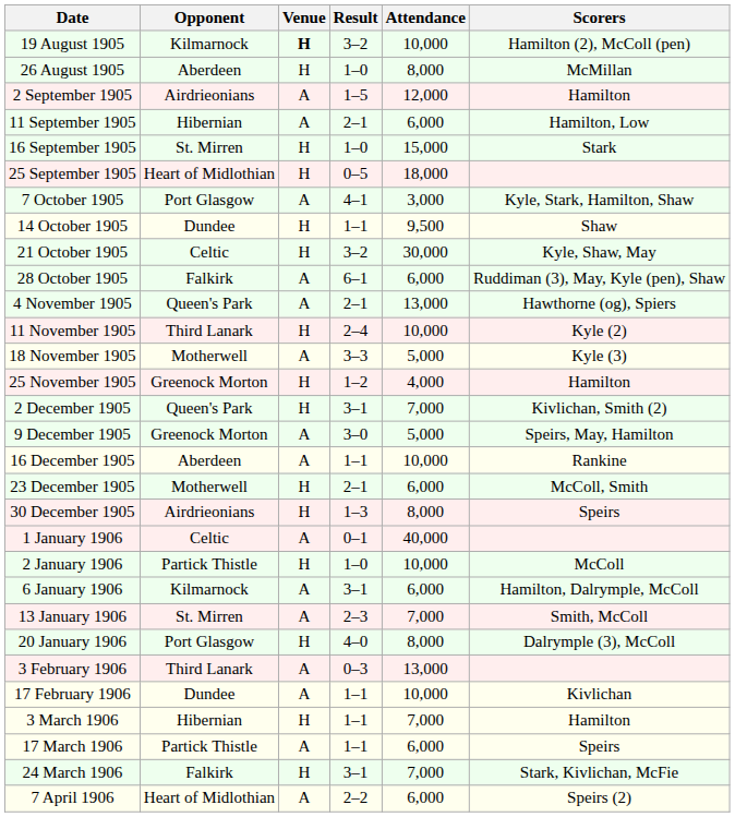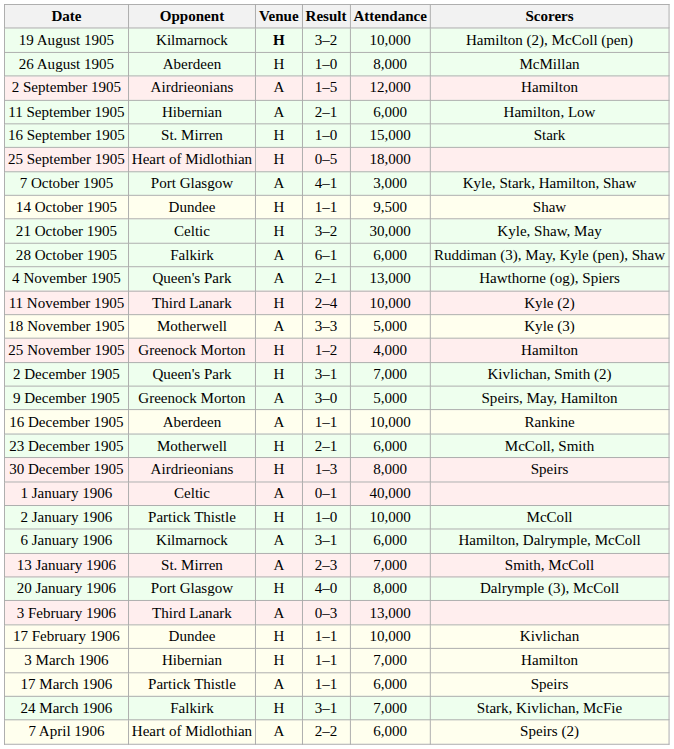 <table class="wikitable sortable" style="font-size:100%; text-align:center">
 <tr>
 <th>Date</th>
 <th>Opponent</th>
 <th>Venue</th>
 <th>Result</th>
 <th>Attendance</th>
 <th>Scorers</th>
 </tr>
 <tr bgcolor = "#EEFFEE">
 <td>19 August 1905</td>
 <td>Kilmarnock</td>
 <td><strong>H</strong></td>
 <td>3–2</td>
 <td>10,000</td>
 <td>Hamilton (2), McColl (pen)</td>
 </tr>
 <tr bgcolor = "#EEFFEE">
 <td>26 August 1905</td>
 <td>Aberdeen</td>
 <td>H</td>
 <td>1–0</td>
 <td>8,000</td>
 <td>McMillan</td>
 </tr>
 <tr bgcolor = "#FFEEEE">
 <td>2 September 1905</td>
 <td>Airdrieonians</td>
 <td>A</td>
 <td>1–5</td>
 <td>12,000</td>
 <td>Hamilton</td>
 </tr>
 <tr bgcolor = "#EEFFEE">
 <td>11 September 1905</td>
 <td>Hibernian</td>
 <td>A</td>
 <td>2–1</td>
 <td>6,000</td>
 <td>Hamilton, Low</td>
 </tr>
 <tr bgcolor = "#EEFFEE">
 <td>16 September 1905</td>
 <td>St. Mirren</td>
 <td>H</td>
 <td>1–0</td>
 <td>15,000</td>
 <td>Stark</td>
 </tr>
 <tr bgcolor = "#FFEEEE">
 <td>25 September 1905</td>
 <td>Heart of Midlothian</td>
 <td>H</td>
 <td>0–5</td>
 <td>18,000</td>
 <td></td>
 </tr>
 <tr bgcolor = "#EEFFEE">
 <td>7 October 1905</td>
 <td>Port Glasgow</td>
 <td>A</td>
 <td>4–1</td>
 <td>3,000</td>
 <td>Kyle, Stark, Hamilton, Shaw</td>
 </tr>
 <tr bgcolor = "#FFFFEE">
 <td>14 October 1905</td>
 <td>Dundee</td>
 <td>H</td>
 <td>1–1</td>
 <td>9,500</td>
 <td>Shaw</td>
 </tr>
 <tr bgcolor = "#EEFFEE">
 <td>21 October 1905</td>
 <td>Celtic</td>
 <td>H</td>
 <td>3–2</td>
 <td>30,000</td>
 <td>Kyle, Shaw, May</td>
 </tr>
 <tr bgcolor = "#EEFFEE">
 <td>28 October 1905</td>
 <td>Falkirk</td>
 <td>A</td>
 <td>6–1</td>
 <td>6,000</td>
 <td>Ruddiman (3), May, Kyle (pen), Shaw</td>
 </tr>
 <tr bgcolor = "#EEFFEE">
 <td>4 November 1905</td>
 <td>Queen's Park</td>
 <td>A</td>
 <td>2–1</td>
 <td>13,000</td>
 <td>Hawthorne (og), Spiers</td>
 </tr>
 <tr bgcolor = "#FFEEEE">
 <td>11 November 1905</td>
 <td>Third Lanark</td>
 <td>H</td>
 <td>2–4</td>
 <td>10,000</td>
 <td>Kyle (2)</td>
 </tr>
 <tr bgcolor = "#FFFFEE">
 <td>18 November 1905</td>
 <td>Motherwell</td>
 <td>A</td>
 <td>3–3</td>
 <td>5,000</td>
 <td>Kyle (3)</td>
 </tr>
 <tr bgcolor = "#FFEEEE">
 <td>25 November 1905</td>
 <td>Greenock Morton</td>
 <td>H</td>
 <td>1–2</td>
 <td>4,000</td>
 <td>Hamilton</td>
 </tr>
 <tr bgcolor = "#EEFFEE">
 <td>2 December 1905</td>
 <td>Queen's Park</td>
 <td>H</td>
 <td>3–1</td>
 <td>7,000</td>
 <td>Kivlichan, Smith (2)</td>
 </tr>
 <tr bgcolor = "#EEFFEE">
 <td>9 December 1905</td>
 <td>Greenock Morton</td>
 <td>A</td>
 <td>3–0</td>
 <td>5,000</td>
 <td>Speirs, May, Hamilton</td>
 </tr>
 <tr bgcolor = "#FFFFEE">
 <td>16 December 1905</td>
 <td>Aberdeen</td>
 <td>A</td>
 <td>1–1</td>
 <td>10,000</td>
 <td>Rankine</td>
 </tr>
 <tr bgcolor = "#EEFFEE">
 <td>23 December 1905</td>
 <td>Motherwell</td>
 <td>H</td>
 <td>2–1</td>
 <td>6,000</td>
 <td>McColl, Smith</td>
 </tr>
 <tr bgcolor = "#FFEEEE">
 <td>30 December 1905</td>
 <td>Airdrieonians</td>
 <td>H</td>
 <td>1–3</td>
 <td>8,000</td>
 <td>Speirs</td>
 </tr>
 <tr bgcolor = "#FFEEEE">
 <td>1 January 1906</td>
 <td>Celtic</td>
 <td>A</td>
 <td>0–1</td>
 <td>40,000</td>
 <td></td>
 </tr>
 <tr bgcolor = "#EEFFEE">
 <td>2 January 1906</td>
 <td>Partick Thistle</td>
 <td>H</td>
 <td>1–0</td>
 <td>10,000</td>
 <td>McColl</td>
 </tr>
 <tr bgcolor = "#EEFFEE">
 <td>6 January 1906</td>
 <td>Kilmarnock</td>
 <td>A</td>
 <td>3–1</td>
 <td>6,000</td>
 <td>Hamilton, Dalrymple, McColl</td>
 </tr>
 <tr bgcolor = "#FFEEEE">
 <td>13 January 1906</td>
 <td>St. Mirren</td>
 <td>A</td>
 <td>2–3</td>
 <td>7,000</td>
 <td>Smith, McColl</td>
 </tr>
 <tr bgcolor = "#EEFFEE">
 <td>20 January 1906</td>
 <td>Port Glasgow</td>
 <td>H</td>
 <td>4–0</td>
 <td>8,000</td>
 <td>Dalrymple (3), McColl</td>
 </tr>
 <tr bgcolor = "#FFEEEE">
 <td>3 February 1906</td>
 <td>Third Lanark</td>
 <td>A</td>
 <td>0–3</td>
 <td>13,000</td>
 <td></td>
 </tr>
 <tr bgcolor = "#FFFFEE">
 <td>17 February 1906</td>
 <td>Dundee</td>
-<td>A</td>
+<td>H</td>
 <td>1–1</td>
 <td>10,000</td>
 <td>Kivlichan</td>
 </tr>
 <tr bgcolor = "#FFFFEE">
 <td>3 March 1906</td>
 <td>Hibernian</td>
 <td>H</td>
 <td>1–1</td>
 <td>7,000</td>
 <td>Hamilton</td>
 </tr>
 <tr bgcolor = "#FFFFEE">
 <td>17 March 1906</td>
 <td>Partick Thistle</td>
 <td>A</td>
 <td>1–1</td>
 <td>6,000</td>
 <td>Speirs</td>
 </tr>
 <tr bgcolor = "#EEFFEE">
 <td>24 March 1906</td>
 <td>Falkirk</td>
 <td>H</td>
 <td>3–1</td>
 <td>7,000</td>
 <td>Stark, Kivlichan, McFie</td>
 </tr>
 <tr bgcolor = "#FFFFEE">
 <td>7 April 1906</td>
 <td>Heart of Midlothian</td>
 <td>A</td>
 <td>2–2</td>
 <td>6,000</td>
 <td>Speirs (2)</td>
 </tr>
 </table>
